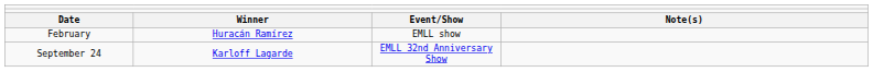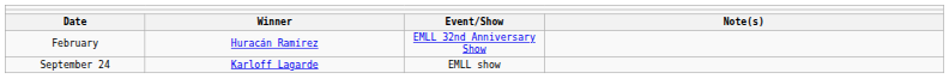 <table class="wikitable" style="text-align:center; width:100%;">
 <tr>
 <td colspan=5></td>
 </tr>
 <tr>
 <td colspan=5><strong></strong></td>
 </tr>
 <tr>
 <th width=14%>Date</th>
 <th width=26%>Winner</th>
 <th width=14%>Event/Show</th>
 <th width=40%>Note(s)</th>
 </tr>
 <tr>
 <td>February</td>
 <td><a href='#'>Huracán Ramírez</a></td>
-<td>EMLL show</td>
+<td><a href='#'>EMLL 32nd Anniversary Show</a></td>
 <td align=left></td>
 </tr>
 <tr>
 <td>September 24</td>
 <td><a href='#'>Karloff Lagarde</a></td>
-<td><a href='#'>EMLL 32nd Anniversary Show</a></td>
+<td>EMLL show</td>
 <td align=left></td>
 </tr>
 </table>
